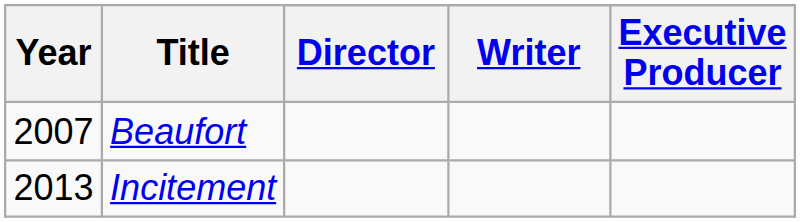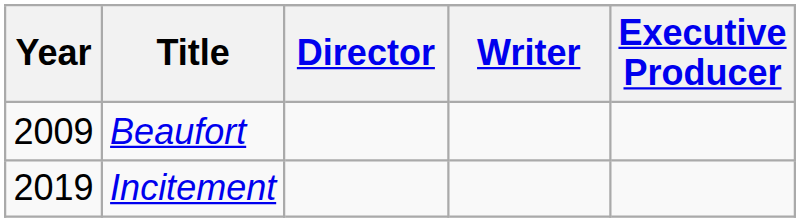 <table class="wikitable plainrowheaders">
 <tr>
 <th rowspan="2">Year</th>
 <th rowspan="2">Title</th>
 </tr>
 <tr>
 <th width=65><a href='#'>Director</a></th>
 <th width=65><a href='#'>Writer</a></th>
 <th width=65><a href='#'>Executive<br>Producer</a></th>
 </tr>
 <tr>
-<td>2007</td>
+<td>2009</td>
 <td><em><a href='#'>Beaufort</a></em></td>
 <td></td>
 <td></td>
 <td></td>
 </tr>
 <tr>
-<td>2013</td>
+<td>2019</td>
 <td><em><a href='#'>Incitement</a></em></td>
 <td></td>
 <td></td>
 <td></td>
 </tr>
 </table>
